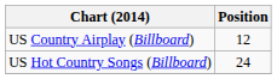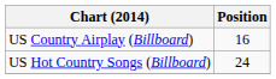 <table class="wikitable sortable">
 <tr>
 <th scope="col">Chart (2014)</th>
 <th scope="col">Position</th>
 </tr>
 <tr>
 <td>US <a href='#'>Country Airplay</a> (<em><a href='#'>Billboard</a></em>)</td>
-<td align="center">12</td>
+<td align="center">16</td>
 </tr>
 <tr>
 <td>US <a href='#'>Hot Country Songs</a> (<em><a href='#'>Billboard</a></em>)</td>
 <td align="center">24</td>
 </tr>
 <tr>
 </tr>
 </table>
